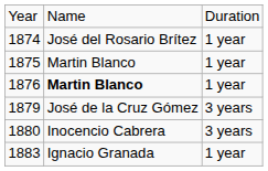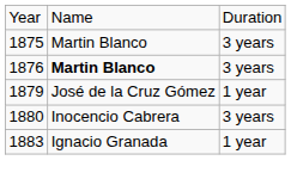 <table class="wikitable">
 <tr>
 <td>Year</td>
 <td>Name</td>
 <td>Duration</td>
 </tr>
 <tr>
-<td>1874</td>
-<td>José del Rosario Brítez</td>
-<td>1 year</td>
-</tr>
-<tr>
 <td>1875</td>
 <td>Martin Blanco</td>
-<td>1 year</td>
+<td>3 years</td>
 </tr>
 <tr>
 <td>1876</td>
 <td><strong>Martin Blanco</strong></td>
-<td>1 year</td>
+<td>3 years</td>
 </tr>
 <tr>
 <td>1879</td>
 <td>José de la Cruz Gómez</td>
-<td>3 years</td>
+<td>1 year</td>
 </tr>
 <tr>
 <td>1880</td>
 <td>Inocencio Cabrera</td>
 <td>3 years</td>
 </tr>
 <tr>
 <td>1883</td>
 <td>Ignacio Granada</td>
 <td>1 year</td>
 </tr>
 </table>
